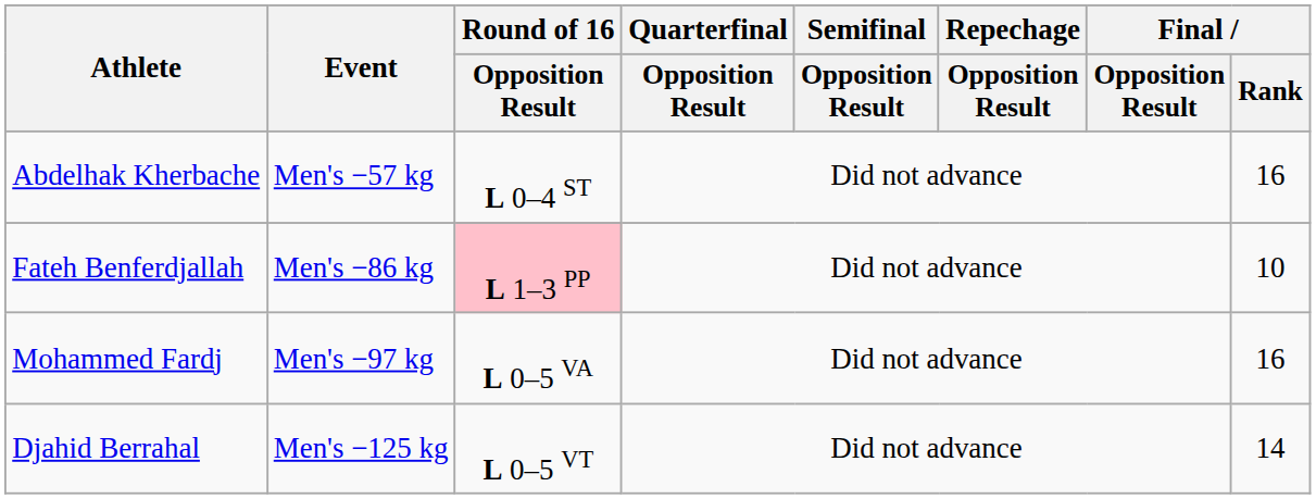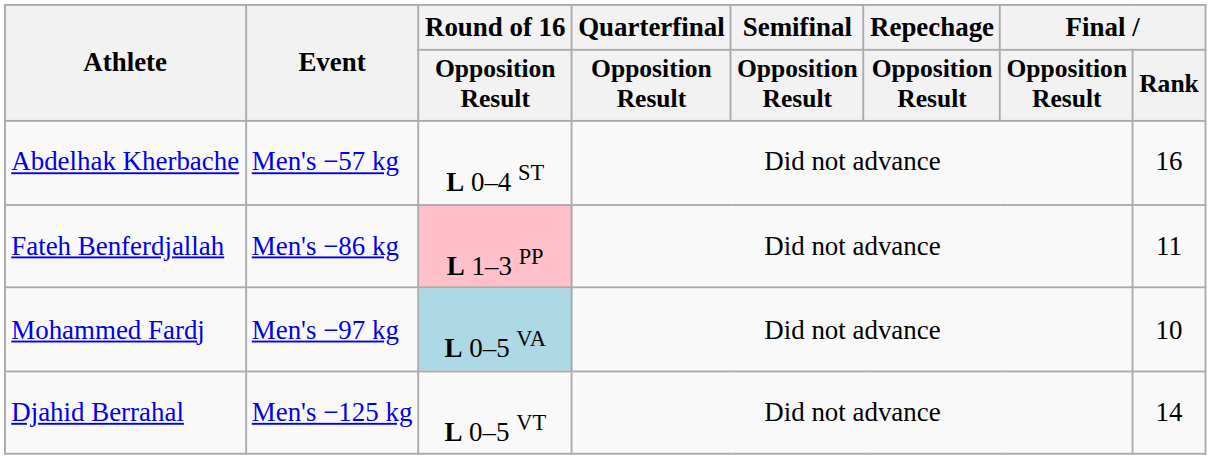 <table class="wikitable" style="font-size:90%">
 <tr>
 <th rowspan=2>Athlete</th>
 <th rowspan=2>Event</th>
 <th>Round of 16</th>
 <th>Quarterfinal</th>
 <th>Semifinal</th>
 <th>Repechage</th>
 <th colspan=2>Final / </th>
 </tr>
 <tr style="font-size: 95%">
 <th>Opposition<br>Result</th>
 <th>Opposition<br>Result</th>
 <th>Opposition<br>Result</th>
 <th>Opposition<br>Result</th>
 <th>Opposition<br>Result</th>
 <th>Rank</th>
 </tr>
 <tr align=center>
 <td align=left><a href='#'>Abdelhak Kherbache</a></td>
 <td align=left><a href='#'>Men's −57 kg</a></td>
 <td> <br><strong>L</strong> 0–4 <sup>ST</sup></td>
 <td colspan=4>Did not advance</td>
 <td>16</td>
 </tr>
 <tr align=center>
 <td align=left><a href='#'>Fateh Benferdjallah</a></td>
 <td align=left><a href='#'>Men's −86 kg</a></td>
 <td style="background: pink;"> <br><strong>L</strong> 1–3 <sup>PP</sup></td>
 <td colspan=4>Did not advance</td>
-<td>10</td>
+<td>11</td>
 </tr>
 <tr align=center>
 <td align=left><a href='#'>Mohammed Fardj</a></td>
 <td align=left><a href='#'>Men's −97 kg</a></td>
-<td> <br><strong>L</strong> 0–5 <sup>VA</sup></td>
+<td style="background: lightblue;"> <br><strong>L</strong> 0–5 <sup>VA</sup></td>
 <td colspan=4>Did not advance</td>
-<td>16</td>
+<td>10</td>
 </tr>
 <tr align=center>
 <td align=left><a href='#'>Djahid Berrahal</a></td>
 <td align=left><a href='#'>Men's −125 kg</a></td>
 <td><br><strong>L</strong> 0–5 <sup>VT</sup></td>
 <td colspan=4>Did not advance</td>
 <td>14</td>
 </tr>
 </table>
